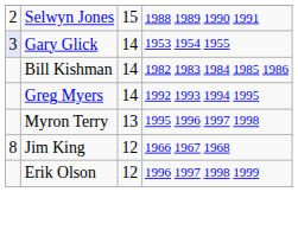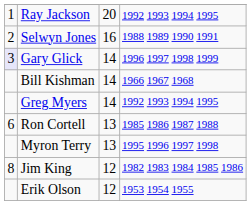 <table class="wikitable">
 <tr>
 </tr>
 <tr>
+<td>1</td>
+<td><a href='#'>Ray Jackson</a></td>
+<td>20</td>
+<td style="font-size:80%;"><a href='#'>1992</a> <a href='#'>1993</a> <a href='#'>1994</a> <a href='#'>1995</a></td>
+</tr>
+<tr>
 <td>2</td>
 <td><a href='#'>Selwyn Jones</a></td>
-<td>15</td>
+<td>16</td>
 <td style="font-size:80%;"><a href='#'>1988</a> <a href='#'>1989</a> <a href='#'>1990</a> <a href='#'>1991</a></td>
 </tr>
 <tr>
 <td style="background: lavender;">3</td>
 <td><a href='#'>Gary Glick</a></td>
 <td>14</td>
-<td style="font-size:80%;"><a href='#'>1953</a> <a href='#'>1954</a> <a href='#'>1955</a></td>
+<td style="font-size:80%;"><a href='#'>1996</a> <a href='#'>1997</a> <a href='#'>1998</a> <a href='#'>1999</a></td>
 </tr>
 <tr>
 <td></td>
 <td>Bill Kishman</td>
 <td>14</td>
-<td style="font-size:80%;"><a href='#'>1982</a> <a href='#'>1983</a> <a href='#'>1984</a> <a href='#'>1985</a> <a href='#'>1986</a></td>
+<td style="font-size:80%;"><a href='#'>1966</a> <a href='#'>1967</a> <a href='#'>1968</a></td>
 </tr>
 <tr>
 <td></td>
 <td><a href='#'>Greg Myers</a></td>
 <td>14</td>
 <td style="font-size:80%;"><a href='#'>1992</a> <a href='#'>1993</a> <a href='#'>1994</a> <a href='#'>1995</a></td>
+</tr>
+<tr>
+<td>6</td>
+<td>Ron Cortell</td>
+<td>13</td>
+<td style="font-size:80%;"><a href='#'>1985</a> <a href='#'>1986</a> <a href='#'>1987</a> <a href='#'>1988</a></td>
 </tr>
 <tr>
 <td></td>
 <td>Myron Terry</td>
 <td>13</td>
 <td style="font-size:80%;"><a href='#'>1995</a> <a href='#'>1996</a> <a href='#'>1997</a> <a href='#'>1998</a></td>
 </tr>
 <tr>
 <td>8</td>
 <td>Jim King</td>
 <td>12</td>
-<td style="font-size:80%;"><a href='#'>1966</a> <a href='#'>1967</a> <a href='#'>1968</a></td>
+<td style="font-size:80%;"><a href='#'>1982</a> <a href='#'>1983</a> <a href='#'>1984</a> <a href='#'>1985</a> <a href='#'>1986</a></td>
 </tr>
 <tr>
 <td></td>
 <td>Erik Olson</td>
 <td>12</td>
-<td style="font-size:80%;"><a href='#'>1996</a> <a href='#'>1997</a> <a href='#'>1998</a> <a href='#'>1999</a></td>
+<td style="font-size:80%;"><a href='#'>1953</a> <a href='#'>1954</a> <a href='#'>1955</a></td>
 </tr>
 </table>
